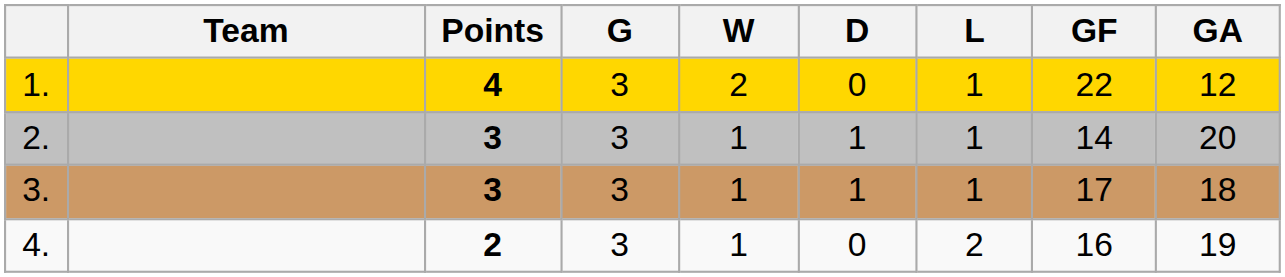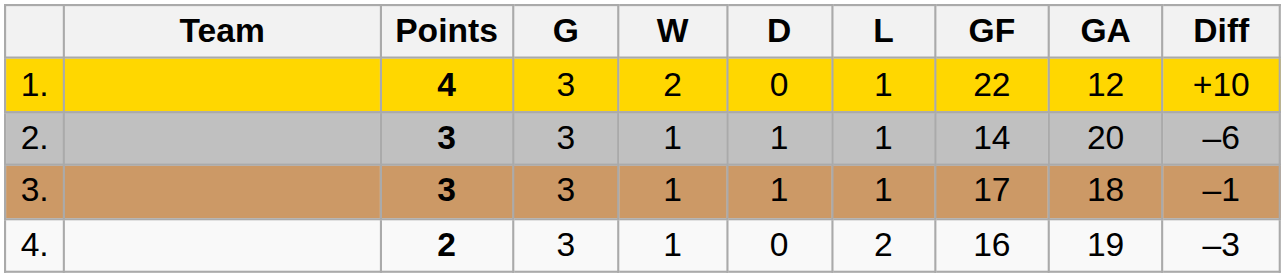 <table class=wikitable style="text-align:center">
 <tr bgcolor="#DCDCDC">
 <th width="25"></th>
 <th width="200">Team</th>
 <th width="60">Points</th>
 <th width="60">G</th>
 <th width="60">W</th>
 <th width="60">D</th>
 <th width="60">L</th>
 <th width="60">GF</th>
 <th width="60">GA</th>
+<th width="60">Diff</th>
 </tr>
 <tr bgcolor=gold>
 <td>1.</td>
 <td align=left></td>
 <td><strong>4</strong></td>
 <td>3</td>
 <td>2</td>
 <td>0</td>
 <td>1</td>
 <td>22</td>
 <td>12</td>
+<td>+10</td>
 </tr>
 <tr bgcolor=silver>
 <td>2.</td>
 <td align=left></td>
 <td><strong>3</strong></td>
 <td>3</td>
 <td>1</td>
 <td>1</td>
 <td>1</td>
 <td>14</td>
 <td>20</td>
+<td>–6</td>
 </tr>
 <tr bgcolor=cc9966>
 <td>3.</td>
 <td align=left></td>
 <td><strong>3</strong></td>
 <td>3</td>
 <td>1</td>
 <td>1</td>
 <td>1</td>
 <td>17</td>
 <td>18</td>
+<td>–1</td>
 </tr>
 <tr>
 <td>4.</td>
 <td align=left></td>
 <td><strong>2</strong></td>
 <td>3</td>
 <td>1</td>
 <td>0</td>
 <td>2</td>
 <td>16</td>
 <td>19</td>
+<td>–3</td>
 </tr>
 </table>
